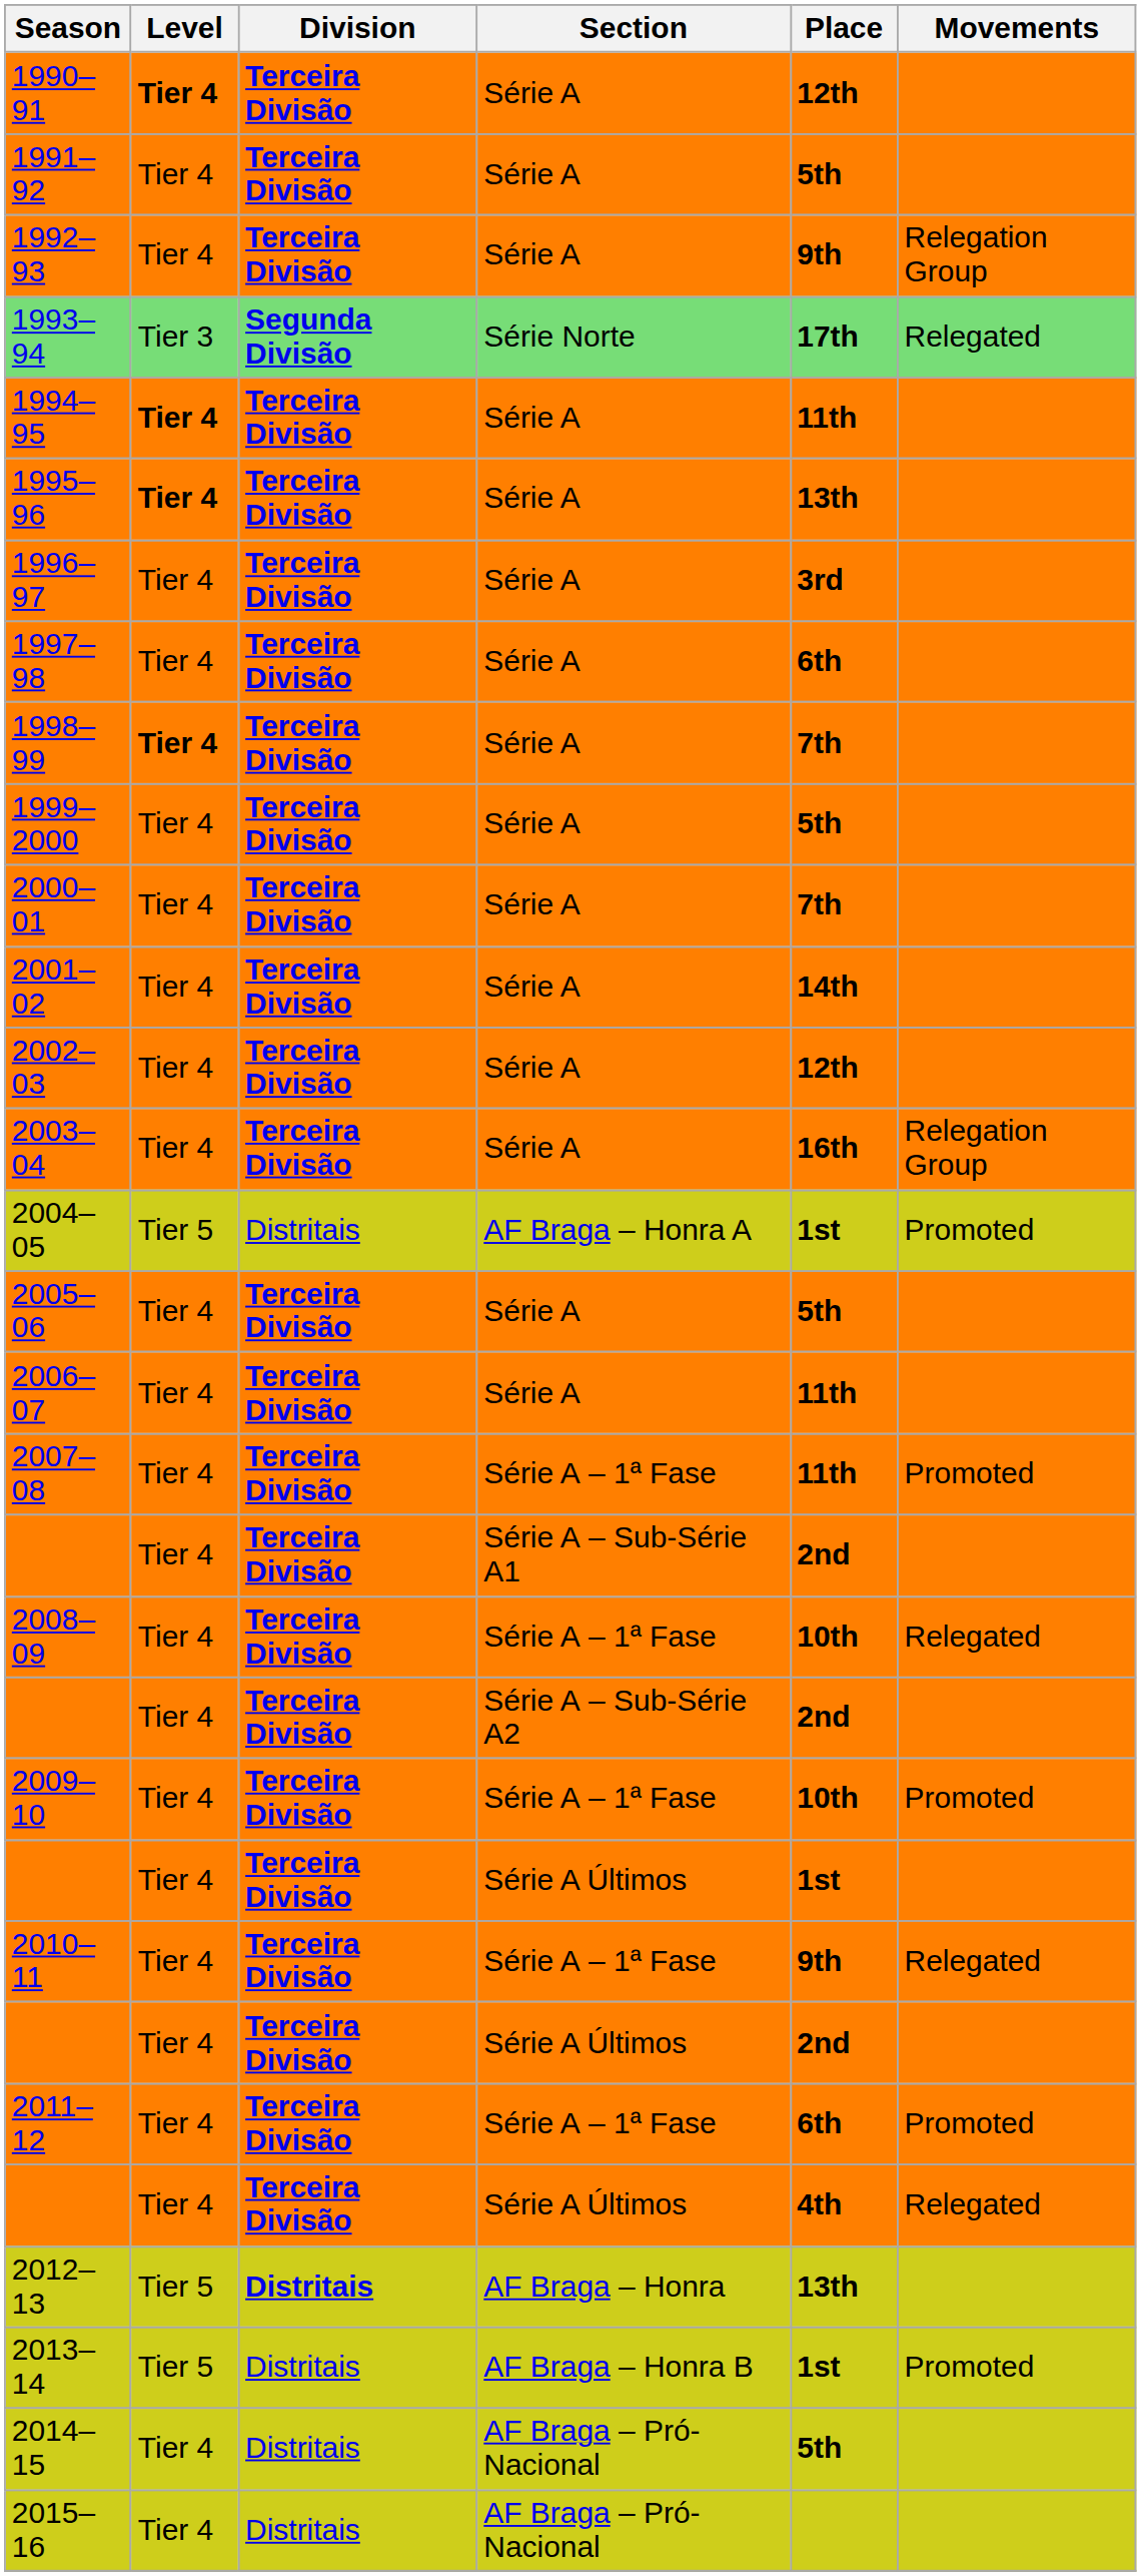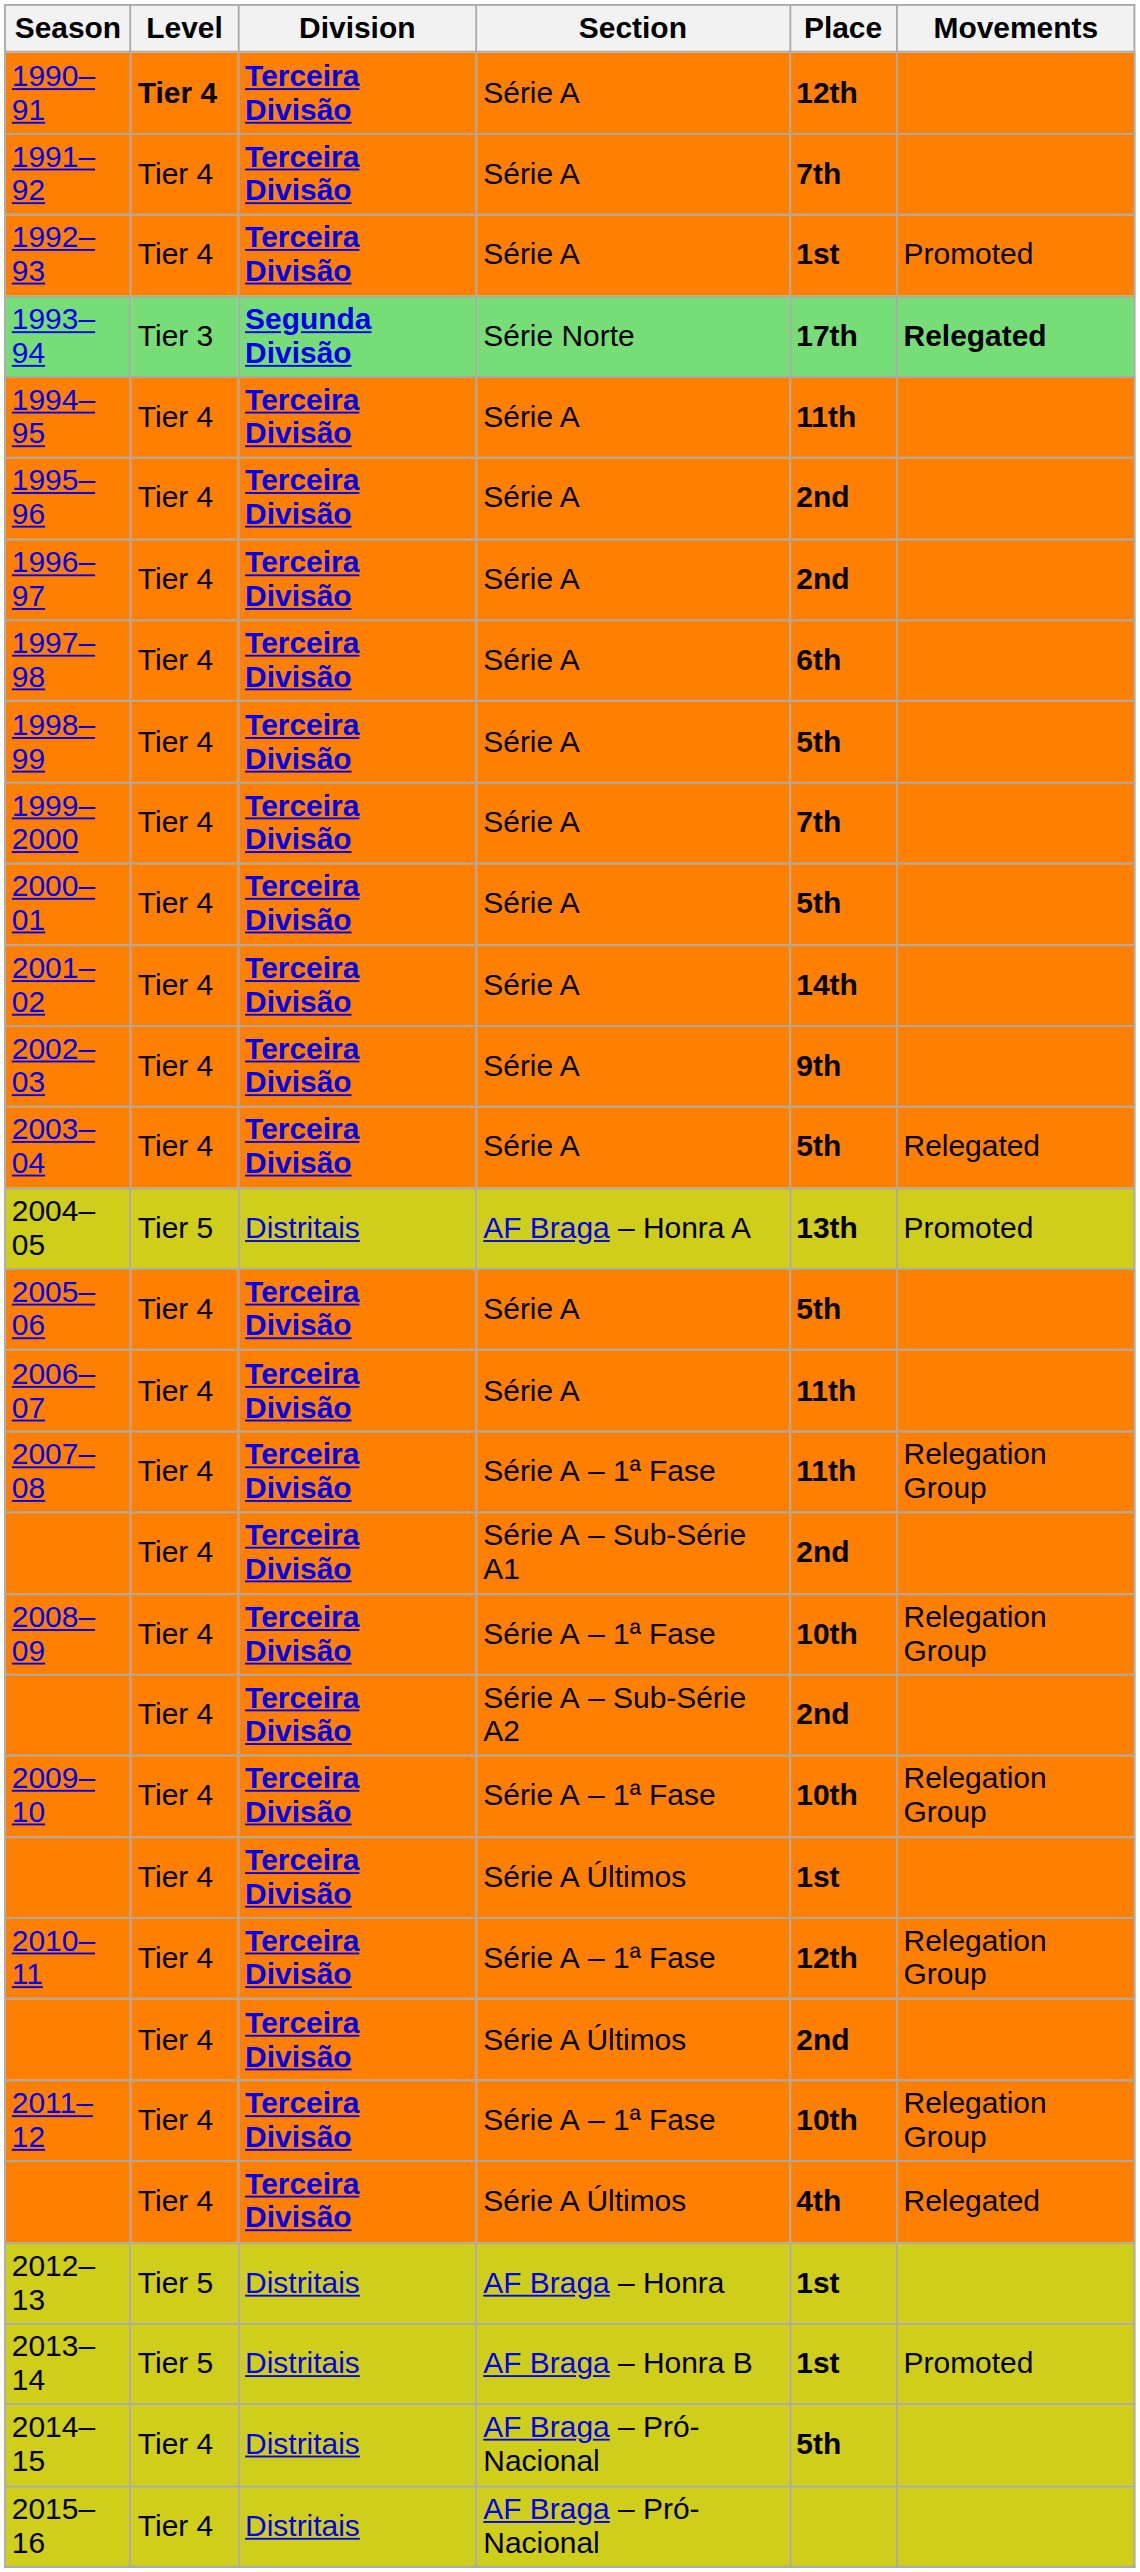 <table class="wikitable" style="text-align: left;">
 <tr>
 <th style="width: 60px;"><strong>Season</strong></th>
 <th style="width: 50px;"><strong>Level</strong></th>
 <th style="width: 120px;"><strong>Division</strong></th>
 <th style="width: 160px;"><strong>Section</strong></th>
 <th style="width: 50px;"><strong>Place</strong></th>
 <th style="width: 120px;"><strong>Movements</strong></th>
 </tr>
 <tr>
 <td style="background:#FF7F00;"><a href='#'>1990–91</a></td>
 <td style="background:#FF7F00;"><strong>Tier 4</strong></td>
 <td style="background:#FF7F00;"><strong><a href='#'>Terceira Divisão</a></strong></td>
 <td style="background:#FF7F00;">Série A</td>
 <td style="background:#FF7F00;"><strong>12th</strong></td>
 <td style="background:#FF7F00;"></td>
 </tr>
 <tr>
 <td style="background:#FF7F00;"><a href='#'>1991–92</a></td>
 <td style="background:#FF7F00;">Tier 4</td>
 <td style="background:#FF7F00;"><strong><a href='#'>Terceira Divisão</a></strong></td>
 <td style="background:#FF7F00;">Série A</td>
-<td style="background:#FF7F00;"><strong>5th</strong></td>
+<td style="background:#FF7F00;"><strong>7th</strong></td>
 <td style="background:#FF7F00;"></td>
 </tr>
 <tr>
 <td style="background:#FF7F00;"><a href='#'>1992–93</a></td>
 <td style="background:#FF7F00;">Tier 4</td>
 <td style="background:#FF7F00;"><strong><a href='#'>Terceira Divisão</a></strong></td>
 <td style="background:#FF7F00;">Série A</td>
-<td style="background:#FF7F00;"><strong>9th</strong></td>
-<td style="background:#FF7F00;">Relegation Group</td>
+<td style="background:#FF7F00;"><strong>1st</strong></td>
+<td style="background:#FF7F00;">Promoted</td>
 </tr>
 <tr>
 <td style="background:#77DD77;"><a href='#'>1993–94</a></td>
 <td style="background:#77DD77;">Tier 3</td>
 <td style="background:#77DD77;"><strong><a href='#'>Segunda Divisão</a></strong></td>
 <td style="background:#77DD77;">Série Norte</td>
 <td style="background:#77DD77;"><strong>17th</strong></td>
-<td style="background:#77DD77;">Relegated</td>
+<td style="background:#77DD77;"><strong>Relegated</strong></td>
 </tr>
 <tr>
 <td style="background:#FF7F00;"><a href='#'>1994–95</a></td>
-<td style="background:#FF7F00;"><strong>Tier 4</strong></td>
+<td style="background:#FF7F00;">Tier 4</td>
 <td style="background:#FF7F00;"><strong><a href='#'>Terceira Divisão</a></strong></td>
 <td style="background:#FF7F00;">Série A</td>
 <td style="background:#FF7F00;"><strong>11th</strong></td>
 <td style="background:#FF7F00;"></td>
 </tr>
 <tr>
 <td style="background:#FF7F00;"><a href='#'>1995–96</a></td>
-<td style="background:#FF7F00;"><strong>Tier 4</strong></td>
+<td style="background:#FF7F00;">Tier 4</td>
 <td style="background:#FF7F00;"><strong><a href='#'>Terceira Divisão</a></strong></td>
 <td style="background:#FF7F00;">Série A</td>
-<td style="background:#FF7F00;"><strong>13th</strong></td>
+<td style="background:#FF7F00;"><strong>2nd</strong></td>
 <td style="background:#FF7F00;"></td>
 </tr>
 <tr>
 <td style="background:#FF7F00;"><a href='#'>1996–97</a></td>
 <td style="background:#FF7F00;">Tier 4</td>
 <td style="background:#FF7F00;"><strong><a href='#'>Terceira Divisão</a></strong></td>
 <td style="background:#FF7F00;">Série A</td>
-<td style="background:#FF7F00;"><strong>3rd</strong></td>
+<td style="background:#FF7F00;"><strong>2nd</strong></td>
 <td style="background:#FF7F00;"></td>
 </tr>
 <tr>
 <td style="background:#FF7F00;"><a href='#'>1997–98</a></td>
 <td style="background:#FF7F00;">Tier 4</td>
 <td style="background:#FF7F00;"><strong><a href='#'>Terceira Divisão</a></strong></td>
 <td style="background:#FF7F00;">Série A</td>
 <td style="background:#FF7F00;"><strong>6th</strong></td>
 <td style="background:#FF7F00;"></td>
 </tr>
 <tr>
 <td style="background:#FF7F00;"><a href='#'>1998–99</a></td>
-<td style="background:#FF7F00;"><strong>Tier 4</strong></td>
+<td style="background:#FF7F00;">Tier 4</td>
 <td style="background:#FF7F00;"><strong><a href='#'>Terceira Divisão</a></strong></td>
 <td style="background:#FF7F00;">Série A</td>
-<td style="background:#FF7F00;"><strong>7th</strong></td>
+<td style="background:#FF7F00;"><strong>5th</strong></td>
 <td style="background:#FF7F00;"></td>
 </tr>
 <tr>
 <td style="background:#FF7F00;"><a href='#'>1999–2000</a></td>
 <td style="background:#FF7F00;">Tier 4</td>
 <td style="background:#FF7F00;"><strong><a href='#'>Terceira Divisão</a></strong></td>
 <td style="background:#FF7F00;">Série A</td>
-<td style="background:#FF7F00;"><strong>5th</strong></td>
+<td style="background:#FF7F00;"><strong>7th</strong></td>
 <td style="background:#FF7F00;"></td>
 </tr>
 <tr>
 <td style="background:#FF7F00;"><a href='#'>2000–01</a></td>
 <td style="background:#FF7F00;">Tier 4</td>
 <td style="background:#FF7F00;"><strong><a href='#'>Terceira Divisão</a></strong></td>
 <td style="background:#FF7F00;">Série A</td>
-<td style="background:#FF7F00;"><strong>7th</strong></td>
+<td style="background:#FF7F00;"><strong>5th</strong></td>
 <td style="background:#FF7F00;"></td>
 </tr>
 <tr>
 <td style="background:#FF7F00;"><a href='#'>2001–02</a></td>
 <td style="background:#FF7F00;">Tier 4</td>
 <td style="background:#FF7F00;"><strong><a href='#'>Terceira Divisão</a></strong></td>
 <td style="background:#FF7F00;">Série A</td>
 <td style="background:#FF7F00;"><strong>14th</strong></td>
 <td style="background:#FF7F00;"></td>
 </tr>
 <tr>
 <td style="background:#FF7F00;"><a href='#'>2002–03</a></td>
 <td style="background:#FF7F00;">Tier 4</td>
 <td style="background:#FF7F00;"><strong><a href='#'>Terceira Divisão</a></strong></td>
 <td style="background:#FF7F00;">Série A</td>
-<td style="background:#FF7F00;"><strong>12th</strong></td>
+<td style="background:#FF7F00;"><strong>9th</strong></td>
 <td style="background:#FF7F00;"></td>
 </tr>
 <tr>
 <td style="background:#FF7F00;"><a href='#'>2003–04</a></td>
 <td style="background:#FF7F00;">Tier 4</td>
 <td style="background:#FF7F00;"><strong><a href='#'>Terceira Divisão</a></strong></td>
 <td style="background:#FF7F00;">Série A</td>
-<td style="background:#FF7F00;"><strong>16th</strong></td>
-<td style="background:#FF7F00;">Relegation Group</td>
+<td style="background:#FF7F00;"><strong>5th</strong></td>
+<td style="background:#FF7F00;">Relegated</td>
 </tr>
 <tr>
 <td style="background:#CECE1B;">2004–05</td>
 <td style="background:#CECE1B;">Tier 5</td>
 <td style="background:#CECE1B;"><a href='#'>Distritais</a></td>
 <td style="background:#CECE1B;"><a href='#'>AF Braga</a> – Honra A</td>
-<td style="background:#CECE1B;"><strong>1st</strong></td>
+<td style="background:#CECE1B;"><strong>13th</strong></td>
 <td style="background:#CECE1B;">Promoted</td>
 </tr>
 <tr>
 <td style="background:#FF7F00;"><a href='#'>2005–06</a></td>
 <td style="background:#FF7F00;">Tier 4</td>
 <td style="background:#FF7F00;"><strong><a href='#'>Terceira Divisão</a></strong></td>
 <td style="background:#FF7F00;">Série A</td>
 <td style="background:#FF7F00;"><strong>5th</strong></td>
 <td style="background:#FF7F00;"></td>
 </tr>
 <tr>
 <td style="background:#FF7F00;"><a href='#'>2006–07</a></td>
 <td style="background:#FF7F00;">Tier 4</td>
 <td style="background:#FF7F00;"><strong><a href='#'>Terceira Divisão</a></strong></td>
 <td style="background:#FF7F00;">Série A</td>
 <td style="background:#FF7F00;"><strong>11th</strong></td>
 <td style="background:#FF7F00;"></td>
 </tr>
 <tr>
 <td style="background:#FF7F00;"><a href='#'>2007–08</a></td>
 <td style="background:#FF7F00;">Tier 4</td>
 <td style="background:#FF7F00;"><strong><a href='#'>Terceira Divisão</a></strong></td>
 <td style="background:#FF7F00;">Série A – 1ª Fase</td>
 <td style="background:#FF7F00;"><strong>11th</strong></td>
-<td style="background:#FF7F00;">Promoted</td>
+<td style="background:#FF7F00;">Relegation Group</td>
 </tr>
 <tr>
 <td style="background:#FF7F00;"></td>
 <td style="background:#FF7F00;">Tier 4</td>
 <td style="background:#FF7F00;"><strong><a href='#'>Terceira Divisão</a></strong></td>
 <td style="background:#FF7F00;">Série A – Sub-Série A1</td>
 <td style="background:#FF7F00;"><strong>2nd</strong></td>
 <td style="background:#FF7F00;"></td>
 </tr>
 <tr>
 <td style="background:#FF7F00;"><a href='#'>2008–09</a></td>
 <td style="background:#FF7F00;">Tier 4</td>
 <td style="background:#FF7F00;"><strong><a href='#'>Terceira Divisão</a></strong></td>
 <td style="background:#FF7F00;">Série A – 1ª Fase</td>
 <td style="background:#FF7F00;"><strong>10th</strong></td>
-<td style="background:#FF7F00;">Relegated</td>
+<td style="background:#FF7F00;">Relegation Group</td>
 </tr>
 <tr>
 <td style="background:#FF7F00;"></td>
 <td style="background:#FF7F00;">Tier 4</td>
 <td style="background:#FF7F00;"><strong><a href='#'>Terceira Divisão</a></strong></td>
 <td style="background:#FF7F00;">Série A – Sub-Série A2</td>
 <td style="background:#FF7F00;"><strong>2nd</strong></td>
 <td style="background:#FF7F00;"></td>
 </tr>
 <tr>
 <td style="background:#FF7F00;"><a href='#'>2009–10</a></td>
 <td style="background:#FF7F00;">Tier 4</td>
 <td style="background:#FF7F00;"><strong><a href='#'>Terceira Divisão</a></strong></td>
 <td style="background:#FF7F00;">Série A – 1ª Fase</td>
 <td style="background:#FF7F00;"><strong>10th</strong></td>
-<td style="background:#FF7F00;">Promoted</td>
+<td style="background:#FF7F00;">Relegation Group</td>
 </tr>
 <tr>
 <td style="background:#FF7F00;"></td>
 <td style="background:#FF7F00;">Tier 4</td>
 <td style="background:#FF7F00;"><strong><a href='#'>Terceira Divisão</a></strong></td>
 <td style="background:#FF7F00;">Série A Últimos</td>
 <td style="background:#FF7F00;"><strong>1st</strong></td>
 <td style="background:#FF7F00;"></td>
 </tr>
 <tr>
 <td style="background:#FF7F00;"><a href='#'>2010–11</a></td>
 <td style="background:#FF7F00;">Tier 4</td>
 <td style="background:#FF7F00;"><strong><a href='#'>Terceira Divisão</a></strong></td>
 <td style="background:#FF7F00;">Série A – 1ª Fase</td>
-<td style="background:#FF7F00;"><strong>9th</strong></td>
-<td style="background:#FF7F00;">Relegated</td>
+<td style="background:#FF7F00;"><strong>12th</strong></td>
+<td style="background:#FF7F00;">Relegation Group</td>
 </tr>
 <tr>
 <td style="background:#FF7F00;"></td>
 <td style="background:#FF7F00;">Tier 4</td>
 <td style="background:#FF7F00;"><strong><a href='#'>Terceira Divisão</a></strong></td>
 <td style="background:#FF7F00;">Série A Últimos</td>
 <td style="background:#FF7F00;"><strong>2nd</strong></td>
 <td style="background:#FF7F00;"></td>
 </tr>
 <tr>
 <td style="background:#FF7F00;"><a href='#'>2011–12</a></td>
 <td style="background:#FF7F00;">Tier 4</td>
 <td style="background:#FF7F00;"><strong><a href='#'>Terceira Divisão</a></strong></td>
 <td style="background:#FF7F00;">Série A – 1ª Fase</td>
-<td style="background:#FF7F00;"><strong>6th</strong></td>
-<td style="background:#FF7F00;">Promoted</td>
+<td style="background:#FF7F00;"><strong>10th</strong></td>
+<td style="background:#FF7F00;">Relegation Group</td>
 </tr>
 <tr>
 <td style="background:#FF7F00;"></td>
 <td style="background:#FF7F00;">Tier 4</td>
 <td style="background:#FF7F00;"><strong><a href='#'>Terceira Divisão</a></strong></td>
 <td style="background:#FF7F00;">Série A Últimos</td>
 <td style="background:#FF7F00;"><strong>4th</strong></td>
 <td style="background:#FF7F00;">Relegated</td>
 </tr>
 <tr>
 <td style="background:#CECE1B;">2012–13</td>
 <td style="background:#CECE1B;">Tier 5</td>
-<td style="background:#CECE1B;"><strong><a href='#'>Distritais</a></strong></td>
+<td style="background:#CECE1B;"><a href='#'>Distritais</a></td>
 <td style="background:#CECE1B;"><a href='#'>AF Braga</a> – Honra</td>
-<td style="background:#CECE1B;"><strong>13th</strong></td>
+<td style="background:#CECE1B;"><strong>1st</strong></td>
 <td style="background:#CECE1B;"></td>
 </tr>
 <tr>
 <td style="background:#CECE1B;">2013–14</td>
 <td style="background:#CECE1B;">Tier 5</td>
 <td style="background:#CECE1B;"><a href='#'>Distritais</a></td>
 <td style="background:#CECE1B;"><a href='#'>AF Braga</a> – Honra B</td>
 <td style="background:#CECE1B;"><strong>1st</strong></td>
 <td style="background:#CECE1B;">Promoted</td>
 </tr>
 <tr>
 <td style="background:#CECE1B;">2014–15</td>
 <td style="background:#CECE1B;">Tier 4</td>
 <td style="background:#CECE1B;"><a href='#'>Distritais</a></td>
 <td style="background:#CECE1B;"><a href='#'>AF Braga</a> – Pró-Nacional</td>
 <td style="background:#CECE1B;"><strong>5th</strong></td>
 <td style="background:#CECE1B;"></td>
 </tr>
 <tr>
 <td style="background:#CECE1B;">2015–16</td>
 <td style="background:#CECE1B;">Tier 4</td>
 <td style="background:#CECE1B;"><a href='#'>Distritais</a></td>
 <td style="background:#CECE1B;"><a href='#'>AF Braga</a> – Pró-Nacional</td>
 <td style="background:#CECE1B;"></td>
 <td style="background:#CECE1B;"></td>
 </tr>
 <tr>
 </tr>
 </table>
